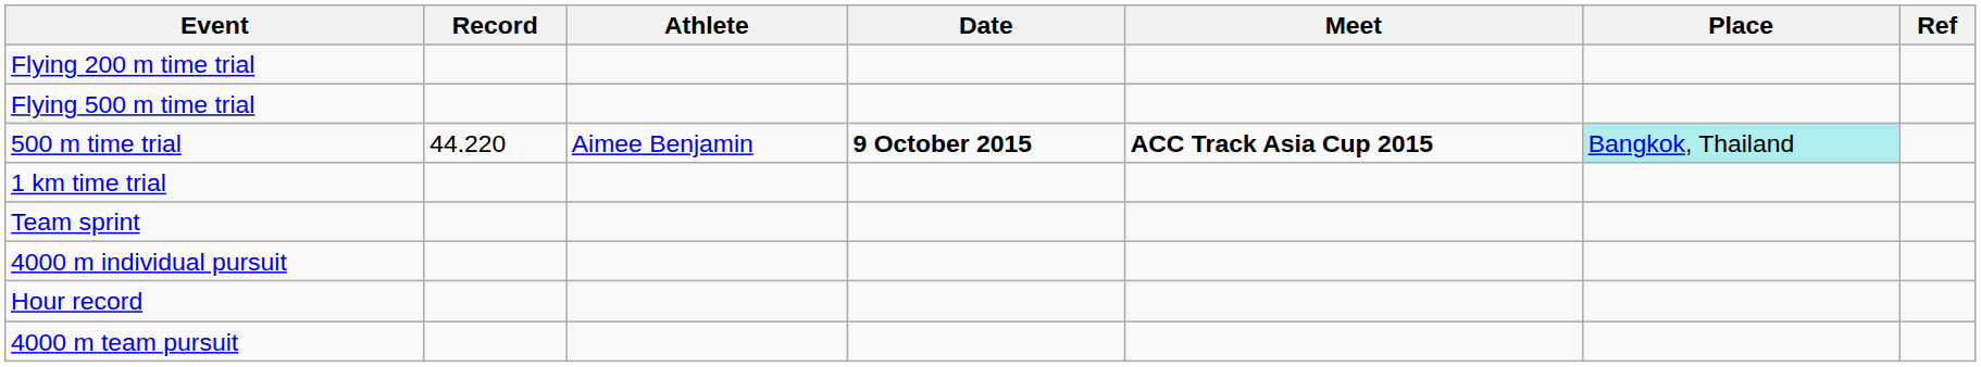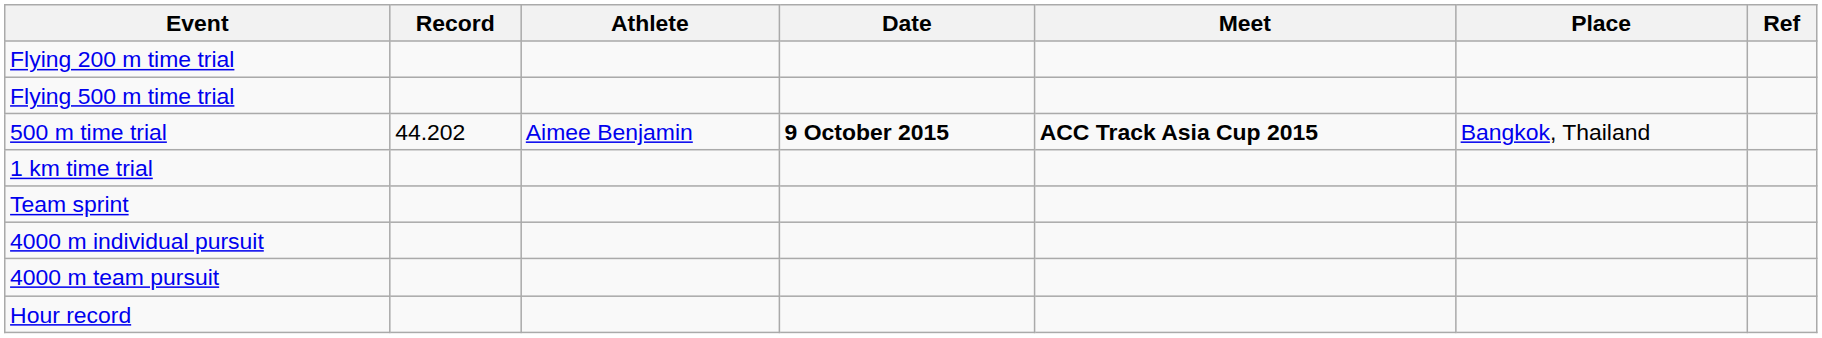 <table class="wikitable" style="font-size:95%; width: 95%;">
 <tr>
 <th>Event</th>
 <th>Record</th>
 <th>Athlete</th>
 <th>Date</th>
 <th>Meet</th>
 <th>Place</th>
 <th>Ref</th>
 </tr>
 <tr>
 <td><a href='#'>Flying 200 m time trial</a></td>
 <td></td>
 <td></td>
 <td></td>
 <td></td>
 <td></td>
 <td></td>
 </tr>
 <tr>
 <td><a href='#'>Flying 500 m time trial</a></td>
 <td></td>
 <td></td>
 <td></td>
 <td></td>
 <td></td>
 <td></td>
 </tr>
 <tr>
 <td><a href='#'>500 m time trial</a></td>
-<td>44.220</td>
+<td>44.202</td>
 <td><a href='#'>Aimee Benjamin</a></td>
 <td><strong>9 October 2015</strong></td>
 <td><strong>ACC Track Asia Cup 2015</strong></td>
-<td style="background: paleturquoise;"><a href='#'>Bangkok</a>, Thailand</td>
+<td><a href='#'>Bangkok</a>, Thailand</td>
 <td></td>
 </tr>
 <tr>
 <td><a href='#'>1 km time trial</a></td>
 <td></td>
 <td></td>
 <td></td>
 <td></td>
 <td></td>
 <td></td>
 </tr>
 <tr>
 <td><a href='#'>Team sprint</a></td>
 <td></td>
 <td></td>
 <td></td>
 <td></td>
 <td></td>
 <td></td>
 </tr>
 <tr>
 <td><a href='#'>4000 m individual pursuit</a></td>
 <td></td>
 <td></td>
 <td></td>
 <td></td>
 <td></td>
 <td></td>
 </tr>
 <tr>
+<td><a href='#'>4000 m team pursuit</a></td>
+<td></td>
+<td></td>
+<td></td>
+<td></td>
+<td></td>
+<td></td>
+</tr>
+<tr>
 <td><a href='#'>Hour record</a></td>
 <td></td>
 <td></td>
 <td></td>
 <td></td>
 <td></td>
 <td></td>
 </tr>
-<tr>
-<td><a href='#'>4000 m team pursuit</a></td>
-<td></td>
-<td></td>
-<td></td>
-<td></td>
-<td></td>
-<td></td>
-</tr>
 </table>
